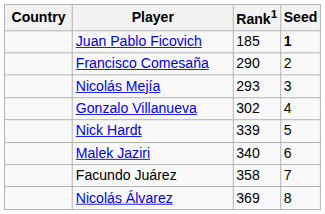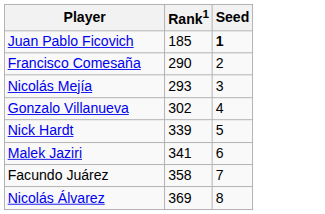 <table class="sortable wikitable">
 <tr>
-<th width="70">Country</th>
 <th width="175">Player</th>
 <th>Rank<sup>1</sup></th>
 <th>Seed</th>
 </tr>
 <tr>
-<td></td>
 <td><a href='#'>Juan Pablo Ficovich</a></td>
 <td>185</td>
 <td><strong>1</strong></td>
 </tr>
 <tr>
-<td></td>
 <td><a href='#'>Francisco Comesaña</a></td>
 <td>290</td>
 <td>2</td>
 </tr>
 <tr>
-<td></td>
 <td><a href='#'>Nicolás Mejía</a></td>
 <td>293</td>
 <td>3</td>
 </tr>
 <tr>
-<td></td>
 <td><a href='#'>Gonzalo Villanueva</a></td>
 <td>302</td>
 <td>4</td>
 </tr>
 <tr>
-<td></td>
 <td><a href='#'>Nick Hardt</a></td>
 <td>339</td>
 <td>5</td>
 </tr>
 <tr>
-<td></td>
 <td><a href='#'>Malek Jaziri</a></td>
-<td>340</td>
+<td>341</td>
 <td>6</td>
 </tr>
 <tr>
-<td></td>
 <td>Facundo Juárez</td>
 <td>358</td>
 <td>7</td>
 </tr>
 <tr>
-<td></td>
 <td><a href='#'>Nicolás Álvarez</a></td>
 <td>369</td>
 <td>8</td>
 </tr>
 </table>
